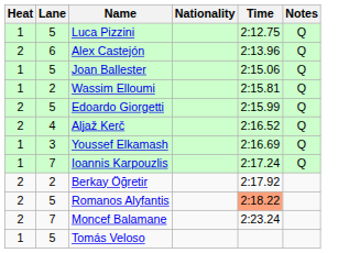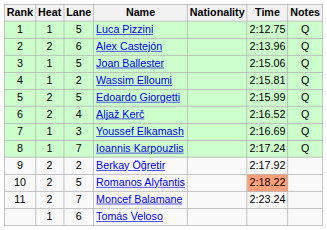 <table class="wikitable sortable" style="text-align:center">
 <tr>
+<th>Rank</th>
 <th>Heat</th>
 <th>Lane</th>
 <th>Name</th>
 <th>Nationality</th>
 <th>Time</th>
 <th>Notes</th>
 </tr>
 <tr bgcolor=ccffcc>
 <td>1</td>
+<td>1</td>
 <td>5</td>
 <td align="left"><a href='#'>Luca Pizzini</a></td>
 <td align="left"></td>
 <td>2:12.75</td>
 <td>Q</td>
 </tr>
 <tr bgcolor=ccffcc>
 <td>2</td>
+<td>2</td>
 <td>6</td>
 <td align="left"><a href='#'>Alex Castejón</a></td>
 <td align="left"></td>
 <td>2:13.96</td>
 <td>Q</td>
 </tr>
 <tr bgcolor=ccffcc>
+<td>3</td>
 <td>1</td>
 <td>5</td>
 <td align="left"><a href='#'>Joan Ballester</a></td>
 <td align="left"></td>
 <td>2:15.06</td>
 <td>Q</td>
 </tr>
 <tr bgcolor=ccffcc>
+<td>4</td>
 <td>1</td>
 <td>2</td>
 <td align="left"><a href='#'>Wassim Elloumi</a></td>
 <td align="left"></td>
 <td>2:15.81</td>
 <td>Q</td>
 </tr>
 <tr bgcolor=ccffcc>
+<td>5</td>
 <td>2</td>
 <td>5</td>
 <td align="left"><a href='#'>Edoardo Giorgetti</a></td>
 <td align="left"></td>
 <td>2:15.99</td>
 <td>Q</td>
 </tr>
 <tr bgcolor=ccffcc>
+<td>6</td>
 <td>2</td>
 <td>4</td>
 <td align="left"><a href='#'>Aljaž Kerč</a></td>
 <td align="left"></td>
 <td>2:16.52</td>
 <td>Q</td>
 </tr>
 <tr bgcolor=ccffcc>
+<td>7</td>
 <td>1</td>
 <td>3</td>
 <td align="left"><a href='#'>Youssef Elkamash</a></td>
 <td align="left"></td>
 <td>2:16.69</td>
 <td>Q</td>
 </tr>
 <tr bgcolor=ccffcc>
+<td>8</td>
 <td>1</td>
 <td>7</td>
 <td align="left"><a href='#'>Ioannis Karpouzlis</a></td>
 <td align="left"></td>
 <td>2:17.24</td>
 <td>Q</td>
 </tr>
 <tr>
+<td>9</td>
 <td>2</td>
 <td>2</td>
 <td align="left"><a href='#'>Berkay Öğretir</a></td>
 <td align="left"></td>
 <td>2:17.92</td>
 <td></td>
 </tr>
 <tr>
+<td>10</td>
 <td>2</td>
 <td>5</td>
 <td align="left"><a href='#'>Romanos Alyfantis</a></td>
 <td align="left"></td>
 <td style="background: lightsalmon;">2:18.22</td>
 <td></td>
 </tr>
 <tr>
+<td>11</td>
 <td>2</td>
 <td>7</td>
 <td align="left"><a href='#'>Moncef Balamane</a></td>
 <td align="left"></td>
 <td>2:23.24</td>
 <td></td>
 </tr>
 <tr>
+<td></td>
 <td>1</td>
-<td>5</td>
+<td>6</td>
 <td align="left"><a href='#'>Tomás Veloso</a></td>
 <td align="left"></td>
 <td></td>
 <td></td>
 </tr>
 </table>
